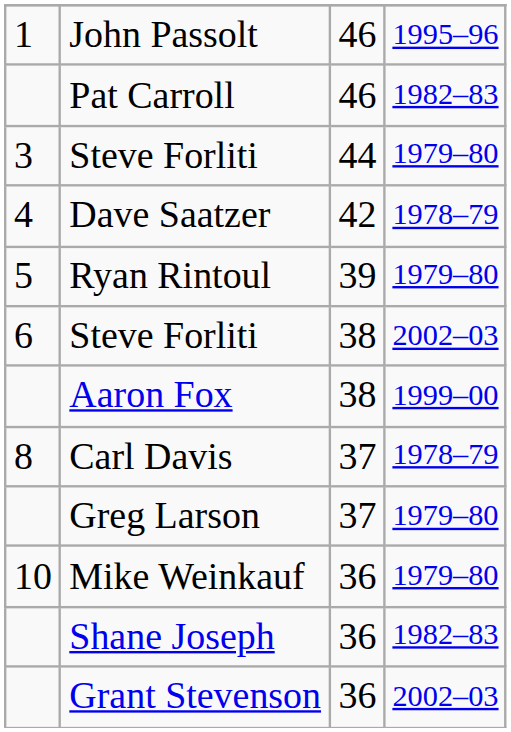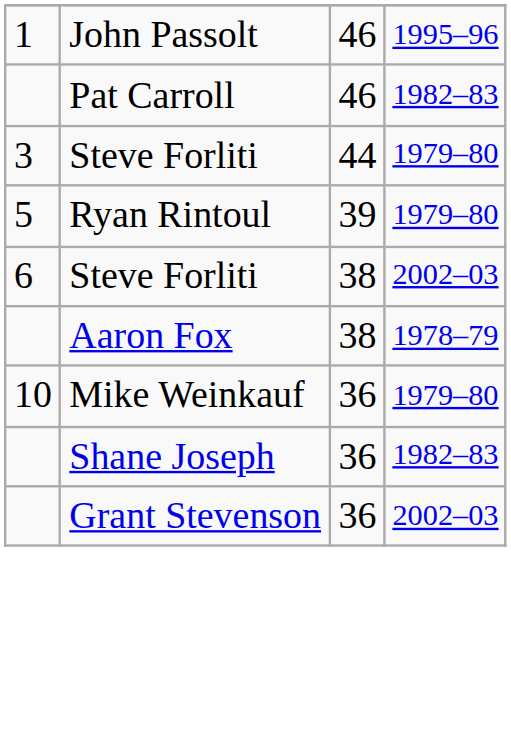 <table class="wikitable">
 <tr>
 </tr>
 <tr>
 <td>1</td>
 <td>John Passolt</td>
 <td>46</td>
 <td style="font-size:80%;"><a href='#'>1995–96</a></td>
 </tr>
 <tr>
 <td></td>
 <td>Pat Carroll</td>
 <td>46</td>
 <td style="font-size:80%;"><a href='#'>1982–83</a></td>
 </tr>
 <tr>
 <td>3</td>
 <td>Steve Forliti</td>
 <td>44</td>
 <td style="font-size:80%;"><a href='#'>1979–80</a></td>
 </tr>
 <tr>
-<td>4</td>
-<td>Dave Saatzer</td>
-<td>42</td>
-<td style="font-size:80%;"><a href='#'>1978–79</a></td>
-</tr>
-<tr>
 <td>5</td>
 <td>Ryan Rintoul</td>
 <td>39</td>
 <td style="font-size:80%;"><a href='#'>1979–80</a></td>
 </tr>
 <tr>
 <td>6</td>
 <td>Steve Forliti</td>
 <td>38</td>
 <td style="font-size:80%;"><a href='#'>2002–03</a></td>
 </tr>
 <tr>
 <td></td>
 <td><a href='#'>Aaron Fox</a></td>
 <td>38</td>
-<td style="font-size:80%;"><a href='#'>1999–00</a></td>
-</tr>
-<tr>
-<td>8</td>
-<td>Carl Davis</td>
-<td>37</td>
 <td style="font-size:80%;"><a href='#'>1978–79</a></td>
-</tr>
-<tr>
-<td></td>
-<td>Greg Larson</td>
-<td>37</td>
-<td style="font-size:80%;"><a href='#'>1979–80</a></td>
 </tr>
 <tr>
 <td>10</td>
 <td>Mike Weinkauf</td>
 <td>36</td>
 <td style="font-size:80%;"><a href='#'>1979–80</a></td>
 </tr>
 <tr>
 <td></td>
 <td><a href='#'>Shane Joseph</a></td>
 <td>36</td>
 <td style="font-size:80%;"><a href='#'>1982–83</a></td>
 </tr>
 <tr>
 <td></td>
 <td><a href='#'>Grant Stevenson</a></td>
 <td>36</td>
 <td style="font-size:80%;"><a href='#'>2002–03</a></td>
 </tr>
 </table>
